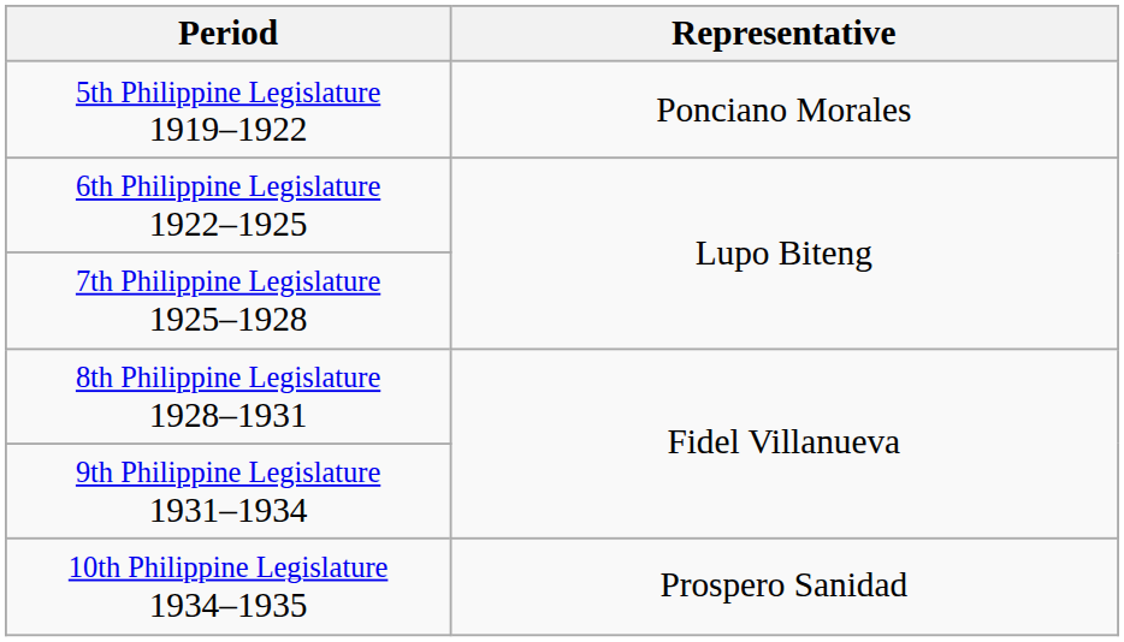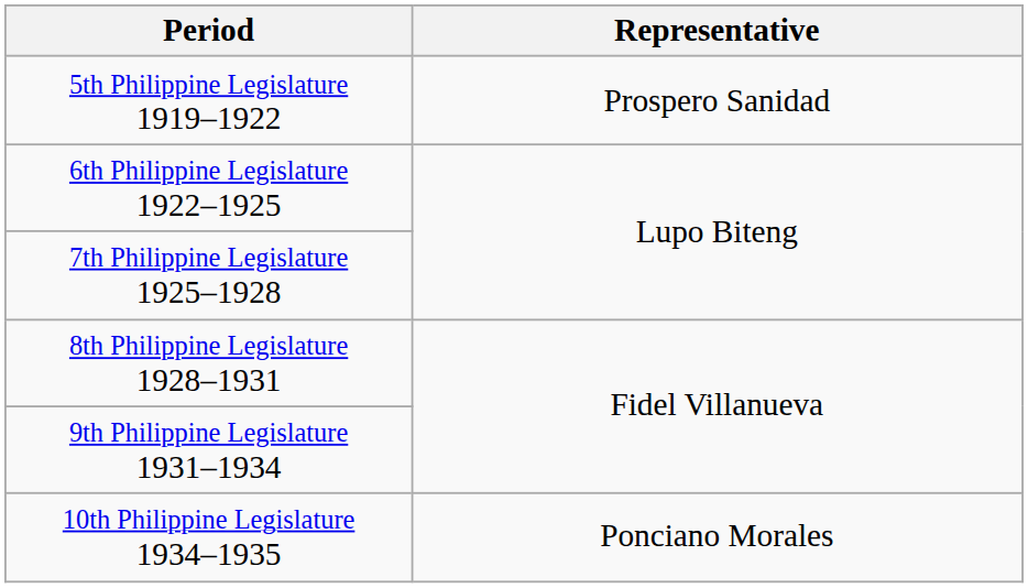 <table class="wikitable" style="text-align:center; width:40%;">
 <tr>
 <th width="40%">Period</th>
 <th>Representative</th>
 </tr>
 <tr>
 <td><small><a href='#'>5th Philippine Legislature</a></small><br>1919–1922</td>
-<td>Ponciano Morales</td>
+<td>Prospero Sanidad</td>
 </tr>
 <tr>
 <td><small><a href='#'>6th Philippine Legislature</a></small><br>1922–1925</td>
 <td rowspan="2">Lupo Biteng</td>
 </tr>
 <tr>
 <td><small><a href='#'>7th Philippine Legislature</a></small><br>1925–1928</td>
 </tr>
 <tr>
 <td><small><a href='#'>8th Philippine Legislature</a></small><br>1928–1931</td>
 <td rowspan="2">Fidel Villanueva</td>
 </tr>
 <tr>
 <td><small><a href='#'>9th Philippine Legislature</a></small><br>1931–1934</td>
 </tr>
 <tr>
 <td><small><a href='#'>10th Philippine Legislature</a></small><br>1934–1935</td>
-<td>Prospero Sanidad</td>
+<td>Ponciano Morales</td>
 </tr>
 </table>
